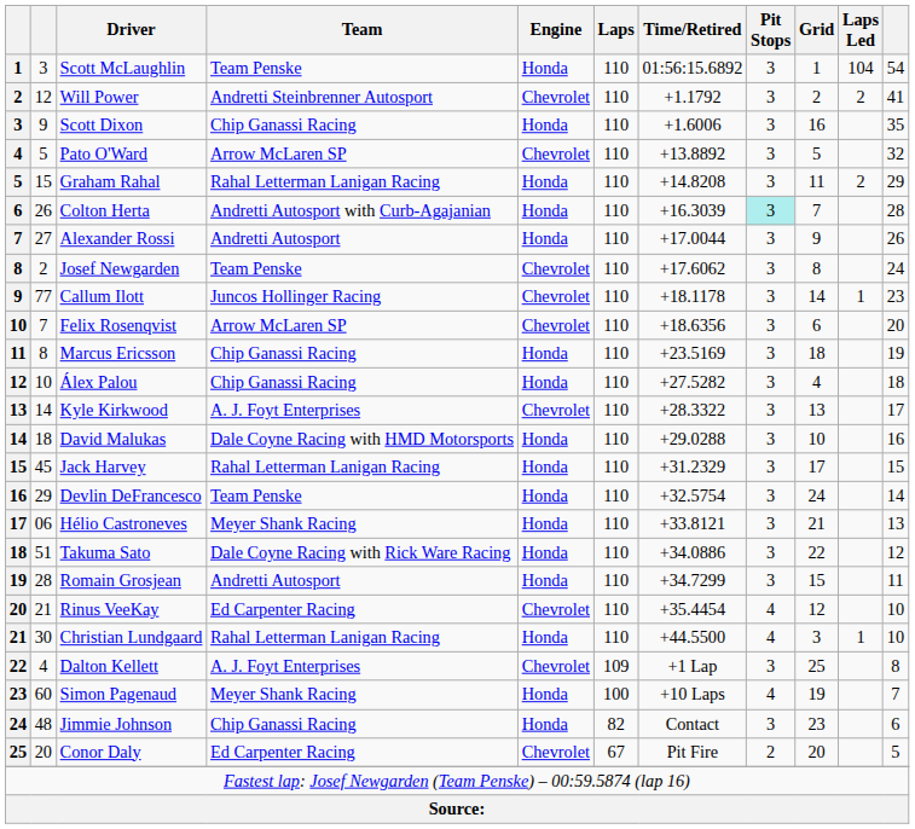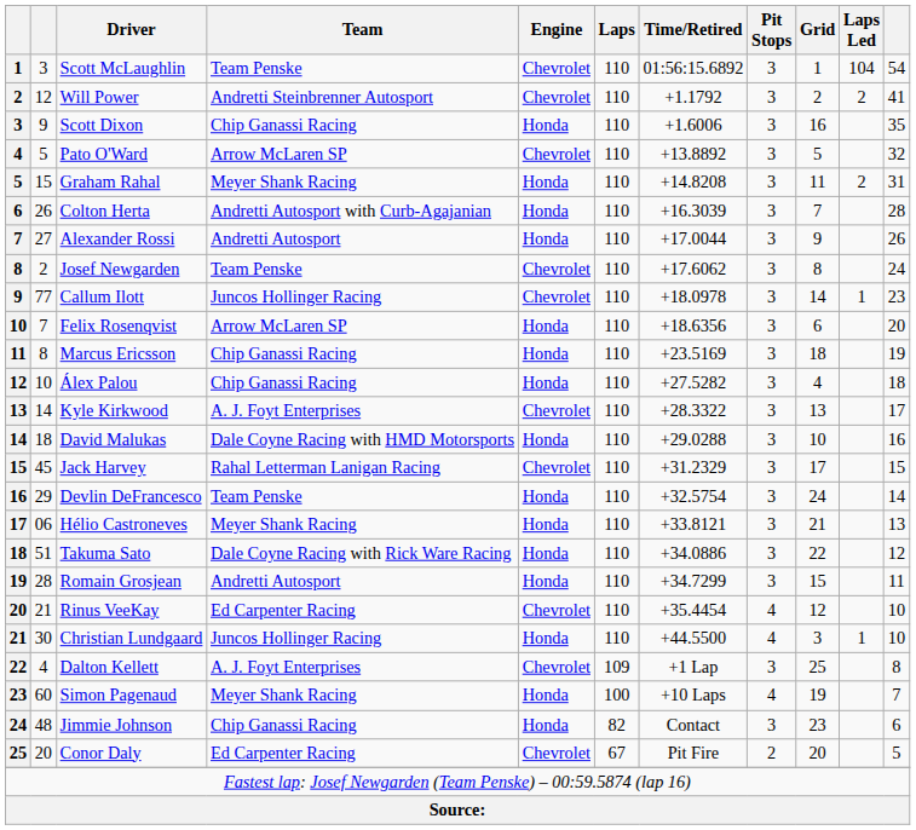 <table class="wikitable sortable" style="font-size:95%;">
 <tr>
 <th scope="col"></th>
 <th scope="col"></th>
 <th scope="col">Driver</th>
 <th scope="col">Team</th>
 <th scope="col">Engine</th>
 <th class="unsortable" scope="col">Laps</th>
 <th class="unsortable" scope="col">Time/Retired</th>
 <th scope="col">Pit<br>Stops</th>
 <th scope="col">Grid</th>
 <th scope="col">Laps<br>Led</th>
 <th scope="col"></th>
 </tr>
 <tr>
 <th>1</th>
 <td align="center">3</td>
 <td> <a href='#'>Scott McLaughlin</a></td>
 <td><a href='#'>Team Penske</a></td>
-<td><a href='#'>Honda</a></td>
+<td><a href='#'>Chevrolet</a></td>
 <td align="center">110</td>
 <td align="center">01:56:15.6892</td>
 <td align="center">3</td>
 <td align="center">1</td>
 <td align="center">104</td>
 <td align="center">54</td>
 </tr>
 <tr>
 <th>2</th>
 <td align="center">12</td>
 <td> <a href='#'>Will Power</a> <strong></strong></td>
 <td><a href='#'>Andretti Steinbrenner Autosport</a></td>
 <td><a href='#'>Chevrolet</a></td>
 <td align="center">110</td>
 <td align="center">+1.1792</td>
 <td align="center">3</td>
 <td align="center">2</td>
 <td align="center">2</td>
 <td align="center">41</td>
 </tr>
 <tr>
 <th>3</th>
 <td align="center">9</td>
 <td> <a href='#'>Scott Dixon</a></td>
 <td><a href='#'>Chip Ganassi Racing</a></td>
 <td><a href='#'>Honda</a></td>
 <td align="center">110</td>
 <td align="center">+1.6006</td>
 <td align="center">3</td>
 <td align="center">16</td>
 <td align="center"></td>
 <td align="center">35</td>
 </tr>
 <tr>
 <th>4</th>
 <td align="center">5</td>
 <td> <a href='#'>Pato O'Ward</a></td>
 <td><a href='#'>Arrow McLaren SP</a></td>
 <td><a href='#'>Chevrolet</a></td>
 <td align="center">110</td>
 <td align="center">+13.8892</td>
 <td align="center">3</td>
 <td align="center">5</td>
 <td align="center"></td>
 <td align="center">32</td>
 </tr>
 <tr>
 <th>5</th>
 <td align="center">15</td>
 <td> <a href='#'>Graham Rahal</a></td>
-<td><a href='#'>Rahal Letterman Lanigan Racing</a></td>
+<td><a href='#'>Meyer Shank Racing</a></td>
 <td><a href='#'>Honda</a></td>
 <td align="center">110</td>
 <td align="center">+14.8208</td>
 <td align="center">3</td>
 <td align="center">11</td>
 <td align="center">2</td>
-<td align="center">29</td>
+<td align="center">31</td>
 </tr>
 <tr>
 <th>6</th>
 <td align="center">26</td>
 <td> <a href='#'>Colton Herta</a></td>
 <td><a href='#'>Andretti Autosport</a> with <a href='#'>Curb-Agajanian</a></td>
 <td><a href='#'>Honda</a></td>
 <td align="center">110</td>
 <td align="center">+16.3039</td>
-<td align="center" style="background: paleturquoise;">3</td>
+<td align="center">3</td>
 <td align="center">7</td>
 <td align="center"></td>
 <td align="center">28</td>
 </tr>
 <tr>
 <th>7</th>
 <td align="center">27</td>
 <td> <a href='#'>Alexander Rossi</a></td>
 <td><a href='#'>Andretti Autosport</a></td>
 <td><a href='#'>Honda</a></td>
 <td align="center">110</td>
 <td align="center">+17.0044</td>
 <td align="center">3</td>
 <td align="center">9</td>
 <td align="center"></td>
 <td align="center">26</td>
 </tr>
 <tr>
 <th>8</th>
 <td align="center">2</td>
 <td> <a href='#'>Josef Newgarden</a></td>
 <td><a href='#'>Team Penske</a></td>
 <td><a href='#'>Chevrolet</a></td>
 <td align="center">110</td>
 <td align="center">+17.6062</td>
 <td align="center">3</td>
 <td align="center">8</td>
 <td align="center"></td>
 <td align="center">24</td>
 </tr>
 <tr>
 <th>9</th>
 <td align="center">77</td>
 <td> <a href='#'>Callum Ilott</a> <strong></strong></td>
 <td><a href='#'>Juncos Hollinger Racing</a></td>
 <td><a href='#'>Chevrolet</a></td>
 <td align="center">110</td>
-<td align="center">+18.1178</td>
+<td align="center">+18.0978</td>
 <td align="center">3</td>
 <td align="center">14</td>
 <td align="center">1</td>
 <td align="center">23</td>
 </tr>
 <tr>
 <th>10</th>
 <td align="center">7</td>
 <td> <a href='#'>Felix Rosenqvist</a></td>
 <td><a href='#'>Arrow McLaren SP</a></td>
-<td><a href='#'>Chevrolet</a></td>
+<td><a href='#'>Honda</a></td>
 <td align="center">110</td>
 <td align="center">+18.6356</td>
 <td align="center">3</td>
 <td align="center">6</td>
 <td align="center"></td>
 <td align="center">20</td>
 </tr>
 <tr>
 <th>11</th>
 <td align="center">8</td>
 <td> <a href='#'>Marcus Ericsson</a></td>
 <td><a href='#'>Chip Ganassi Racing</a></td>
 <td><a href='#'>Honda</a></td>
 <td align="center">110</td>
 <td align="center">+23.5169</td>
 <td align="center">3</td>
 <td align="center">18</td>
 <td align="center"></td>
 <td align="center">19</td>
 </tr>
 <tr>
 <th>12</th>
 <td align="center">10</td>
 <td> <a href='#'>Álex Palou</a> <strong></strong></td>
 <td><a href='#'>Chip Ganassi Racing</a></td>
 <td><a href='#'>Honda</a></td>
 <td align="center">110</td>
 <td align="center">+27.5282</td>
 <td align="center">3</td>
 <td align="center">4</td>
 <td align="center"></td>
 <td align="center">18</td>
 </tr>
 <tr>
 <th>13</th>
 <td align="center">14</td>
 <td> <a href='#'>Kyle Kirkwood</a> <strong></strong></td>
 <td><a href='#'>A. J. Foyt Enterprises</a></td>
 <td><a href='#'>Chevrolet</a></td>
 <td align="center">110</td>
 <td align="center">+28.3322</td>
 <td align="center">3</td>
 <td align="center">13</td>
 <td align="center"></td>
 <td align="center">17</td>
 </tr>
 <tr>
 <th>14</th>
 <td align="center">18</td>
 <td> <a href='#'>David Malukas</a> <strong></strong></td>
 <td><a href='#'>Dale Coyne Racing</a> with <a href='#'>HMD Motorsports</a></td>
 <td><a href='#'>Honda</a></td>
 <td align="center">110</td>
 <td align="center">+29.0288</td>
 <td align="center">3</td>
 <td align="center">10</td>
 <td align="center"></td>
 <td align="center">16</td>
 </tr>
 <tr>
 <th>15</th>
 <td align="center">45</td>
 <td> <a href='#'>Jack Harvey</a></td>
 <td><a href='#'>Rahal Letterman Lanigan Racing</a></td>
-<td><a href='#'>Honda</a></td>
+<td><a href='#'>Chevrolet</a></td>
 <td align="center">110</td>
 <td align="center">+31.2329</td>
 <td align="center">3</td>
 <td align="center">17</td>
 <td align="center"></td>
 <td align="center">15</td>
 </tr>
 <tr>
 <th>16</th>
 <td align="center">29</td>
 <td> <a href='#'>Devlin DeFrancesco</a> <strong></strong></td>
 <td><a href='#'>Team Penske</a></td>
 <td><a href='#'>Honda</a></td>
 <td align="center">110</td>
 <td align="center">+32.5754</td>
 <td align="center">3</td>
 <td align="center">24</td>
 <td align="center"></td>
 <td align="center">14</td>
 </tr>
 <tr>
 <th>17</th>
 <td align="center">06</td>
 <td> <a href='#'>Hélio Castroneves</a></td>
 <td><a href='#'>Meyer Shank Racing</a></td>
 <td><a href='#'>Honda</a></td>
 <td align="center">110</td>
 <td align="center">+33.8121</td>
 <td align="center">3</td>
 <td align="center">21</td>
 <td align="center"></td>
 <td align="center">13</td>
 </tr>
 <tr>
 <th>18</th>
 <td align="center">51</td>
 <td> <a href='#'>Takuma Sato</a> <strong></strong></td>
 <td><a href='#'>Dale Coyne Racing</a> with <a href='#'>Rick Ware Racing</a></td>
 <td><a href='#'>Honda</a></td>
 <td align="center">110</td>
 <td align="center">+34.0886</td>
 <td align="center">3</td>
 <td align="center">22</td>
 <td align="center"></td>
 <td align="center">12</td>
 </tr>
 <tr>
 <th>19</th>
 <td align="center">28</td>
 <td> <a href='#'>Romain Grosjean</a></td>
 <td><a href='#'>Andretti Autosport</a></td>
 <td><a href='#'>Honda</a></td>
 <td align="center">110</td>
 <td align="center">+34.7299</td>
 <td align="center">3</td>
 <td align="center">15</td>
 <td align="center"></td>
 <td align="center">11</td>
 </tr>
 <tr>
 <th>20</th>
 <td align="center">21</td>
 <td> <a href='#'>Rinus VeeKay</a></td>
 <td><a href='#'>Ed Carpenter Racing</a></td>
 <td><a href='#'>Chevrolet</a></td>
 <td align="center">110</td>
 <td align="center">+35.4454</td>
 <td align="center">4</td>
 <td align="center">12</td>
 <td align="center"></td>
 <td align="center">10</td>
 </tr>
 <tr>
 <th>21</th>
 <td align="center">30</td>
 <td> <a href='#'>Christian Lundgaard</a> <strong></strong></td>
-<td><a href='#'>Rahal Letterman Lanigan Racing</a></td>
+<td><a href='#'>Juncos Hollinger Racing</a></td>
 <td><a href='#'>Honda</a></td>
 <td align="center">110</td>
 <td align="center">+44.5500</td>
 <td align="center">4</td>
 <td align="center">3</td>
 <td align="center">1</td>
 <td align="center">10</td>
 </tr>
 <tr>
 <th>22</th>
 <td align="center">4</td>
 <td> <a href='#'>Dalton Kellett</a></td>
 <td><a href='#'>A. J. Foyt Enterprises</a></td>
 <td><a href='#'>Chevrolet</a></td>
 <td align="center">109</td>
 <td align="center">+1 Lap</td>
 <td align="center">3</td>
 <td align="center">25</td>
 <td align="center"></td>
 <td align="center">8</td>
 </tr>
 <tr>
 <th>23</th>
 <td align="center">60</td>
 <td> <a href='#'>Simon Pagenaud</a></td>
 <td><a href='#'>Meyer Shank Racing</a></td>
 <td><a href='#'>Honda</a></td>
 <td align="center">100</td>
 <td align="center">+10 Laps</td>
 <td align="center">4</td>
 <td align="center">19</td>
 <td align="center"></td>
 <td align="center">7</td>
 </tr>
 <tr>
 <th>24</th>
 <td align="center">48</td>
 <td> <a href='#'>Jimmie Johnson</a></td>
 <td><a href='#'>Chip Ganassi Racing</a></td>
 <td><a href='#'>Honda</a></td>
 <td align="center">82</td>
 <td align="center">Contact</td>
 <td align="center">3</td>
 <td align="center">23</td>
 <td align="center"></td>
 <td align="center">6</td>
 </tr>
 <tr>
 <th>25</th>
 <td align="center">20</td>
 <td> <a href='#'>Conor Daly</a></td>
 <td><a href='#'>Ed Carpenter Racing</a></td>
 <td><a href='#'>Chevrolet</a></td>
 <td align="center">67</td>
 <td align="center">Pit Fire</td>
 <td align="center">2</td>
 <td align="center">20</td>
 <td align="center"></td>
 <td align="center">5</td>
 </tr>
 <tr>
 </tr>
 <tr class="sortbottom">
 <td colspan="11" style="text-align:center"><em><a href='#'>Fastest lap</a>:  <a href='#'>Josef Newgarden</a> (<a href='#'>Team Penske</a>) – 00:59.5874 (lap 16)</em></td>
 </tr>
 <tr class="sortbottom">
 <th colspan="11">Source:</th>
 </tr>
 </table>
